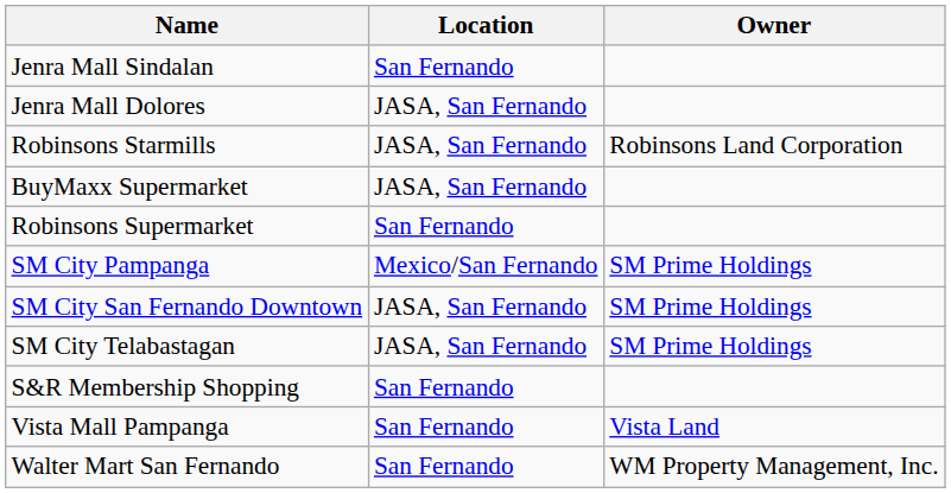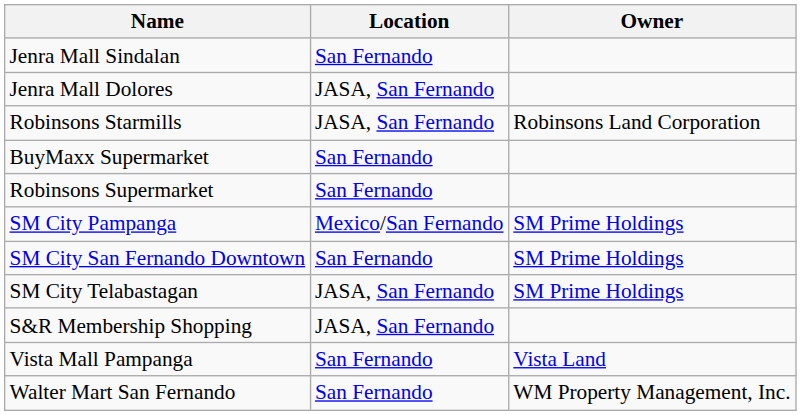 <table class="wikitable sortable">
 <tr>
 <th>Name</th>
 <th>Location</th>
 <th>Owner</th>
 </tr>
 <tr>
 <td>Jenra Mall Sindalan</td>
 <td><a href='#'>San Fernando</a></td>
 <td></td>
 </tr>
 <tr>
 <td>Jenra Mall Dolores</td>
 <td>JASA, <a href='#'>San Fernando</a></td>
 <td></td>
 </tr>
 <tr>
 <td>Robinsons Starmills</td>
 <td>JASA, <a href='#'>San Fernando</a></td>
 <td>Robinsons Land Corporation</td>
 </tr>
 <tr>
 <td>BuyMaxx Supermarket</td>
-<td>JASA, <a href='#'>San Fernando</a></td>
+<td><a href='#'>San Fernando</a></td>
 <td></td>
 </tr>
 <tr>
 <td>Robinsons Supermarket</td>
 <td><a href='#'>San Fernando</a></td>
 <td></td>
 </tr>
 <tr>
 <td><a href='#'>SM City Pampanga</a></td>
 <td><a href='#'>Mexico</a>/<a href='#'>San Fernando</a></td>
 <td><a href='#'>SM Prime Holdings</a></td>
 </tr>
 <tr>
 <td><a href='#'>SM City San Fernando Downtown</a></td>
-<td>JASA, <a href='#'>San Fernando</a></td>
+<td><a href='#'>San Fernando</a></td>
 <td><a href='#'>SM Prime Holdings</a></td>
 </tr>
 <tr>
 <td>SM City Telabastagan</td>
 <td>JASA, <a href='#'>San Fernando</a></td>
 <td><a href='#'>SM Prime Holdings</a></td>
 </tr>
 <tr>
 <td>S&R Membership Shopping</td>
-<td><a href='#'>San Fernando</a></td>
+<td>JASA, <a href='#'>San Fernando</a></td>
 <td></td>
 </tr>
 <tr>
 <td>Vista Mall Pampanga</td>
 <td><a href='#'>San Fernando</a></td>
 <td><a href='#'>Vista Land</a></td>
 </tr>
 <tr>
 <td>Walter Mart San Fernando</td>
 <td><a href='#'>San Fernando</a></td>
 <td>WM Property Management, Inc.</td>
 </tr>
 </table>
